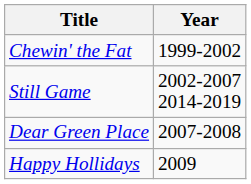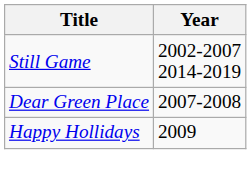 <table class="wikitable" border="1">
 <tr>
 <th>Title</th>
 <th>Year</th>
-</tr>
-<tr>
-<td><em><a href='#'>Chewin' the Fat</a></em></td>
-<td>1999-2002</td>
 </tr>
 <tr>
 <td><em><a href='#'>Still Game</a></em></td>
 <td>2002-2007<br>2014-2019</td>
 </tr>
 <tr>
 <td><em><a href='#'>Dear Green Place</a></em></td>
 <td>2007-2008</td>
 </tr>
 <tr>
 <td><em><a href='#'>Happy Hollidays</a></em></td>
 <td>2009</td>
 </tr>
 </table>
